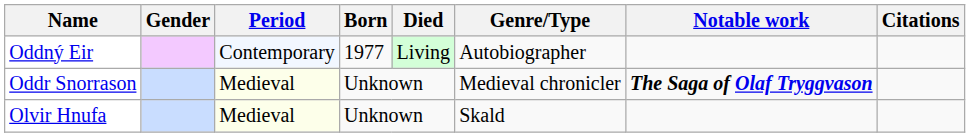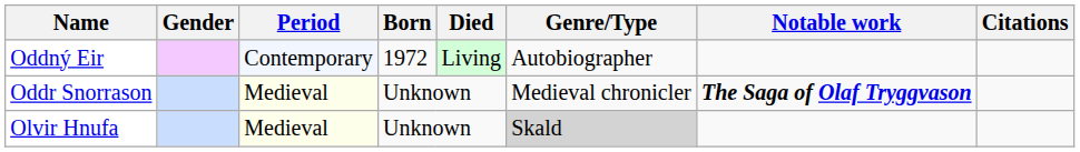 <table class="wikitable sortable sort-under" summary="The first column lists the names, starting with given name, then surname. The next column gives the gender. The next three columns give details on when the individual lived, then the specialisation of the individual, with a notable work and citations following.">
 <tr>
 <th scope="col">Name</th>
 <th scope="col">Gender</th>
 <th scope="col" class="unsortable"><a href='#'>Period</a></th>
 <th scope="col">Born</th>
 <th scope="col">Died</th>
 <th scope="col" class="unsortable" abbr="type">Genre/Type</th>
 <th class="unsortable" scope="col"><a href='#'>Notable work</a></th>
 <th scope="col" class="unsortable">Citations</th>
 </tr>
 <tr>
 <td style="background:white"><a href='#'>Oddný Eir</a></td>
 <td style="background:#f3c9ff"></td>
 <td style="background:#f2f7ff">Contemporary</td>
-<td>1977</td>
+<td>1972</td>
 <td style="background:#d3ffd8">Living</td>
 <td>Autobiographer</td>
 <td></td>
 <td></td>
 </tr>
 <tr>
 <td style="background:white"><a href='#'>Oddr Snorrason</a></td>
 <td style="background:#c9ddff"></td>
 <td style="background:#fdffea">Medieval</td>
 <td colspan="2">Unknown</td>
 <td>Medieval chronicler</td>
 <td><strong><em>The Saga of <a href='#'>Olaf Tryggvason</a></em></strong></td>
 <td></td>
 </tr>
 <tr>
 <td style="background:white"><a href='#'>Olvir Hnufa</a></td>
 <td style="background:#c9ddff"></td>
 <td style="background:#fdffea">Medieval</td>
 <td colspan="2">Unknown</td>
-<td>Skald</td>
+<td style="background: lightgrey;">Skald</td>
 <td></td>
 <td></td>
 </tr>
 </table>
